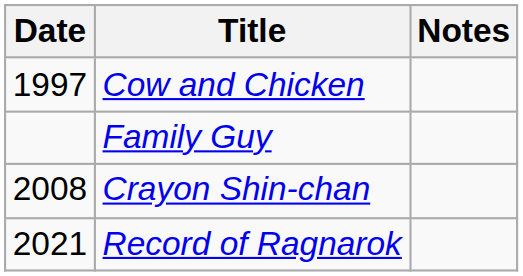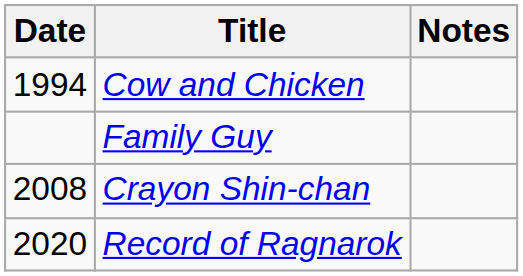 <table class="wikitable sortable">
 <tr>
 <th>Date</th>
 <th>Title</th>
 <th>Notes</th>
 </tr>
 <tr>
-<td>1997</td>
+<td>1994</td>
 <td><em><a href='#'>Cow and Chicken</a></em></td>
 <td></td>
 </tr>
 <tr>
 <td></td>
 <td><em><a href='#'>Family Guy</a></em></td>
 <td></td>
 </tr>
 <tr>
 <td>2008</td>
 <td><em><a href='#'>Crayon Shin-chan</a></em></td>
 <td></td>
 </tr>
 <tr>
-<td>2021</td>
+<td>2020</td>
 <td><em><a href='#'>Record of Ragnarok</a></em></td>
 <td></td>
 </tr>
 </table>
